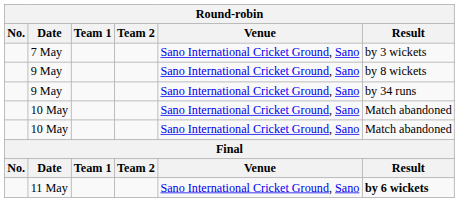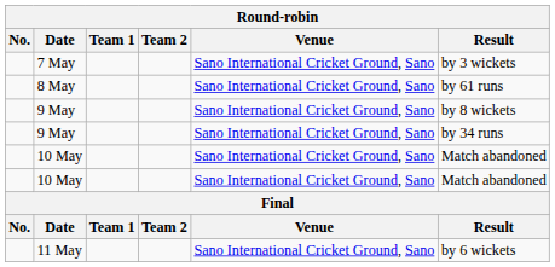 <table class="wikitable">
 <tr>
 <th colspan="6">Round-robin</th>
 </tr>
 <tr>
 <th>No.</th>
 <th>Date</th>
 <th>Team 1</th>
 <th>Team 2</th>
 <th>Venue</th>
 <th>Result</th>
 </tr>
 <tr>
 <td></td>
 <td>7 May</td>
 <td></td>
 <td></td>
 <td><a href='#'>Sano International Cricket Ground</a>, <a href='#'>Sano</a></td>
 <td> by 3 wickets</td>
+</tr>
+<tr>
+<td></td>
+<td>8 May</td>
+<td></td>
+<td></td>
+<td><a href='#'>Sano International Cricket Ground</a>, <a href='#'>Sano</a></td>
+<td> by 61 runs</td>
 </tr>
 <tr>
 <td></td>
 <td>9 May</td>
 <td></td>
 <td></td>
 <td><a href='#'>Sano International Cricket Ground</a>, <a href='#'>Sano</a></td>
 <td> by 8 wickets</td>
 </tr>
 <tr>
 <td></td>
 <td>9 May</td>
 <td></td>
 <td></td>
 <td><a href='#'>Sano International Cricket Ground</a>, <a href='#'>Sano</a></td>
 <td> by 34 runs</td>
 </tr>
 <tr>
 <td></td>
 <td>10 May</td>
 <td></td>
 <td></td>
 <td><a href='#'>Sano International Cricket Ground</a>, <a href='#'>Sano</a></td>
 <td>Match abandoned</td>
 </tr>
 <tr>
 <td></td>
 <td>10 May</td>
 <td></td>
 <td></td>
 <td><a href='#'>Sano International Cricket Ground</a>, <a href='#'>Sano</a></td>
 <td>Match abandoned</td>
 </tr>
 <tr>
 <th colspan="6">Final</th>
 </tr>
 <tr>
 <th>No.</th>
 <th>Date</th>
 <th>Team 1</th>
 <th>Team 2</th>
 <th>Venue</th>
 <th>Result</th>
 </tr>
 <tr>
 <td></td>
 <td>11 May</td>
 <td></td>
 <td></td>
 <td><a href='#'>Sano International Cricket Ground</a>, <a href='#'>Sano</a></td>
-<td><strong> by 6 wickets</strong></td>
+<td> by 6 wickets</td>
 </tr>
 </table>
